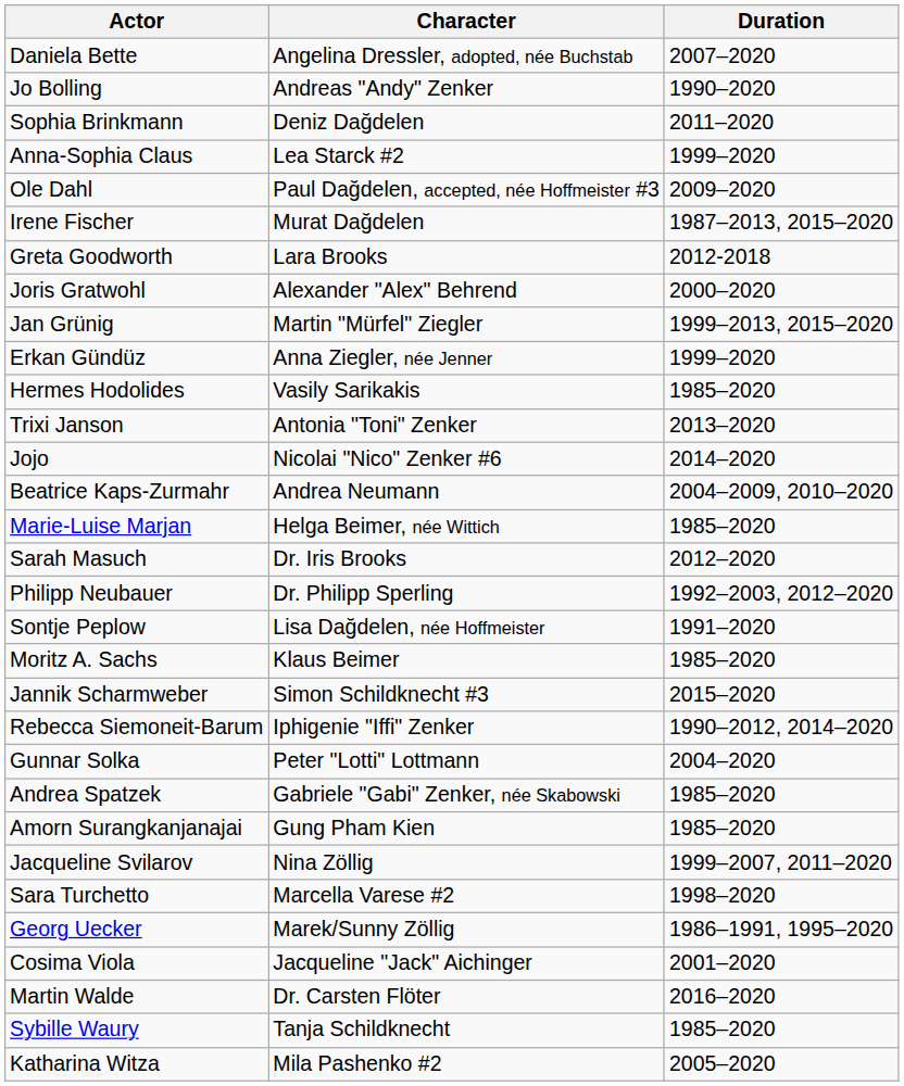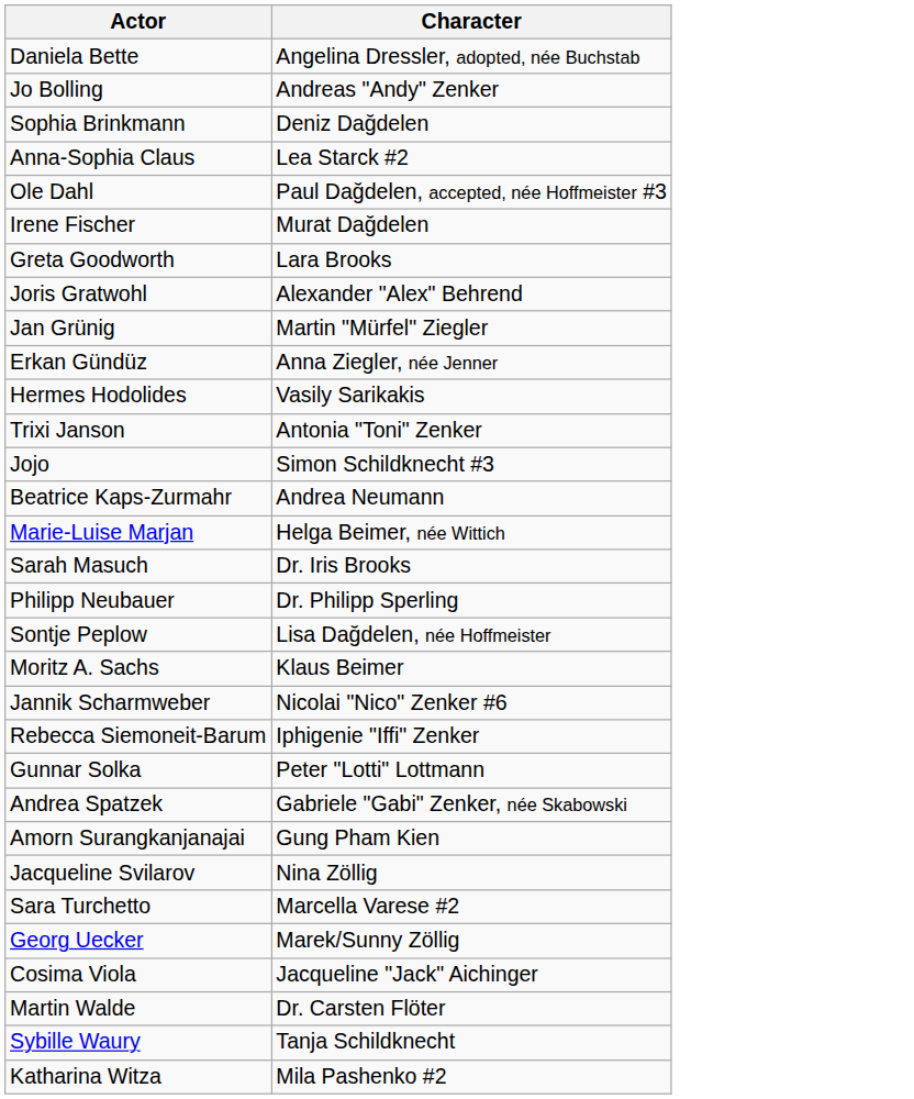 <table class="wikitable">
 <tr>
 <th>Actor</th>
 <th>Character</th>
-<th>Duration</th>
 </tr>
 <tr>
 <td>Daniela Bette</td>
 <td>Angelina Dressler, <small>adopted, née Buchstab</small></td>
-<td>2007–2020</td>
 </tr>
 <tr>
 <td>Jo Bolling</td>
 <td>Andreas "Andy" Zenker</td>
-<td>1990–2020</td>
 </tr>
 <tr>
 <td>Sophia Brinkmann</td>
 <td>Deniz Dağdelen</td>
-<td>2011–2020</td>
 </tr>
 <tr>
 <td>Anna-Sophia Claus</td>
 <td>Lea Starck #2</td>
-<td>1999–2020</td>
 </tr>
 <tr>
 <td>Ole Dahl</td>
 <td>Paul Dağdelen, <small>accepted, née Hoffmeister</small> #3</td>
-<td>2009–2020</td>
 </tr>
 <tr>
 <td>Irene Fischer</td>
 <td>Murat Dağdelen</td>
-<td>1987–2013, 2015–2020</td>
 </tr>
 <tr>
 <td>Greta Goodworth</td>
 <td>Lara Brooks</td>
-<td>2012-2018</td>
 </tr>
 <tr>
 <td>Joris Gratwohl</td>
 <td>Alexander "Alex" Behrend</td>
-<td>2000–2020</td>
 </tr>
 <tr>
 <td>Jan Grünig</td>
 <td>Martin "Mürfel" Ziegler</td>
-<td>1999–2013, 2015–2020</td>
 </tr>
 <tr>
 <td>Erkan Gündüz</td>
 <td>Anna Ziegler, <small>née Jenner</small></td>
-<td>1999–2020</td>
 </tr>
 <tr>
 <td>Hermes Hodolides</td>
 <td>Vasily Sarikakis</td>
-<td>1985–2020</td>
 </tr>
 <tr>
 <td>Trixi Janson</td>
 <td>Antonia "Toni" Zenker</td>
-<td>2013–2020</td>
 </tr>
 <tr>
 <td>Jojo</td>
-<td>Nicolai "Nico" Zenker #6</td>
-<td>2014–2020</td>
+<td>Simon Schildknecht #3</td>
 </tr>
 <tr>
 <td>Beatrice Kaps-Zurmahr</td>
 <td>Andrea Neumann</td>
-<td>2004–2009, 2010–2020</td>
 </tr>
 <tr>
 <td><a href='#'>Marie-Luise Marjan</a></td>
 <td>Helga Beimer, <small>née Wittich</small></td>
-<td>1985–2020</td>
 </tr>
 <tr>
 <td>Sarah Masuch</td>
 <td>Dr. Iris Brooks</td>
-<td>2012–2020</td>
 </tr>
 <tr>
 <td>Philipp Neubauer</td>
 <td>Dr. Philipp Sperling</td>
-<td>1992–2003, 2012–2020</td>
 </tr>
 <tr>
 <td>Sontje Peplow</td>
 <td>Lisa Dağdelen, <small>née Hoffmeister</small></td>
-<td>1991–2020</td>
 </tr>
 <tr>
 <td>Moritz A. Sachs</td>
 <td>Klaus Beimer</td>
-<td>1985–2020</td>
 </tr>
 <tr>
 <td>Jannik Scharmweber</td>
-<td>Simon Schildknecht #3</td>
-<td>2015–2020</td>
+<td>Nicolai "Nico" Zenker #6</td>
 </tr>
 <tr>
 <td>Rebecca Siemoneit-Barum</td>
 <td>Iphigenie "Iffi" Zenker</td>
-<td>1990–2012, 2014–2020</td>
 </tr>
 <tr>
 <td>Gunnar Solka</td>
 <td>Peter "Lotti" Lottmann</td>
-<td>2004–2020</td>
 </tr>
 <tr>
 <td>Andrea Spatzek</td>
 <td>Gabriele "Gabi" Zenker, <small>née Skabowski</small></td>
-<td>1985–2020</td>
 </tr>
 <tr>
 <td>Amorn Surangkanjanajai</td>
 <td>Gung Pham Kien</td>
-<td>1985–2020</td>
 </tr>
 <tr>
 <td>Jacqueline Svilarov</td>
 <td>Nina Zöllig</td>
-<td>1999–2007, 2011–2020</td>
 </tr>
 <tr>
 <td>Sara Turchetto</td>
 <td>Marcella Varese #2</td>
-<td>1998–2020</td>
 </tr>
 <tr>
 <td><a href='#'>Georg Uecker</a></td>
 <td>Marek/Sunny Zöllig</td>
-<td>1986–1991, 1995–2020</td>
 </tr>
 <tr>
 <td>Cosima Viola</td>
 <td>Jacqueline "Jack" Aichinger</td>
-<td>2001–2020</td>
 </tr>
 <tr>
 <td>Martin Walde</td>
 <td>Dr. Carsten Flöter</td>
-<td>2016–2020</td>
 </tr>
 <tr>
 <td><a href='#'>Sybille Waury</a></td>
 <td>Tanja Schildknecht</td>
-<td>1985–2020</td>
 </tr>
 <tr>
 <td>Katharina Witza</td>
 <td>Mila Pashenko #2</td>
-<td>2005–2020</td>
 </tr>
 </table>
